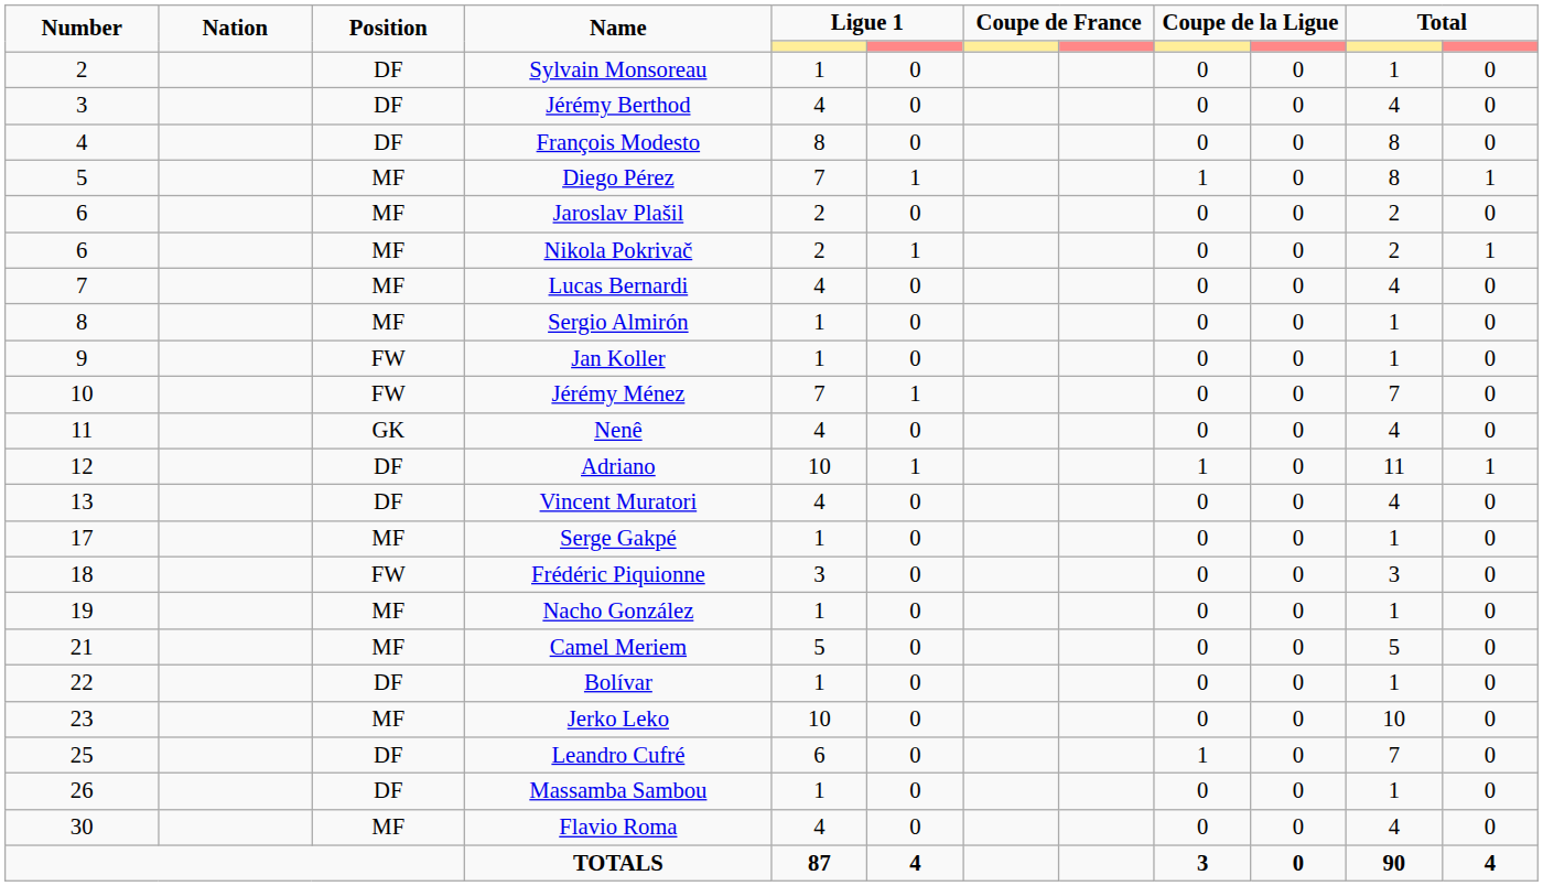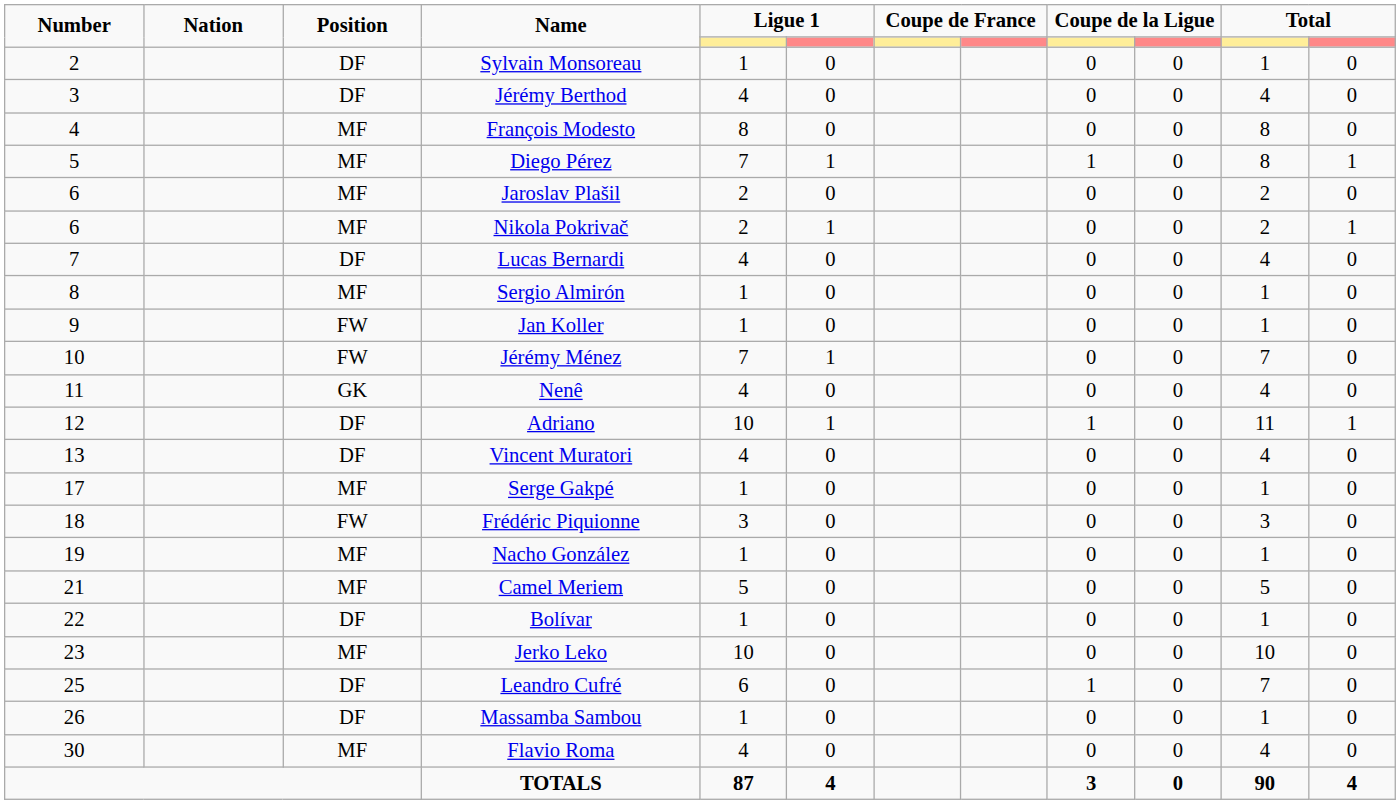 <table class="wikitable" style="font-size: 100%; text-align: center;">
 <tr>
 <td rowspan="2" width="10%" align="center"><strong>Number</strong></td>
 <td rowspan="2" width="10%" align="center"><strong>Nation</strong></td>
 <td rowspan="2" width="10%" align="center"><strong>Position</strong></td>
 <td rowspan="2" width="20%" align="center"><strong>Name</strong></td>
 <td colspan="2" align="center"><strong>Ligue 1</strong></td>
 <td colspan="2" align="center"><strong>Coupe de France</strong></td>
 <td colspan="2" align="center"><strong>Coupe de la Ligue</strong></td>
 <td colspan="2" align="center"><strong>Total</strong></td>
 </tr>
 <tr>
 <th width=60 style="background: #FFEE99"></th>
 <th width=60 style="background: #FF8888"></th>
 <th width=60 style="background: #FFEE99"></th>
 <th width=60 style="background: #FF8888"></th>
 <th width=60 style="background: #FFEE99"></th>
 <th width=60 style="background: #FF8888"></th>
 <th width=60 style="background: #FFEE99"></th>
 <th width=60 style="background: #FF8888"></th>
 </tr>
 <tr>
 <td>2</td>
 <td></td>
 <td>DF</td>
 <td><a href='#'>Sylvain Monsoreau</a></td>
 <td>1</td>
 <td>0</td>
 <td></td>
 <td></td>
 <td>0</td>
 <td>0</td>
 <td>1</td>
 <td>0</td>
 </tr>
 <tr>
 <td>3</td>
 <td></td>
 <td>DF</td>
 <td><a href='#'>Jérémy Berthod</a></td>
 <td>4</td>
 <td>0</td>
 <td></td>
 <td></td>
 <td>0</td>
 <td>0</td>
 <td>4</td>
 <td>0</td>
 </tr>
 <tr>
 <td>4</td>
 <td></td>
-<td>DF</td>
+<td>MF</td>
 <td><a href='#'>François Modesto</a></td>
 <td>8</td>
 <td>0</td>
 <td></td>
 <td></td>
 <td>0</td>
 <td>0</td>
 <td>8</td>
 <td>0</td>
 </tr>
 <tr>
 <td>5</td>
 <td></td>
 <td>MF</td>
 <td><a href='#'>Diego Pérez</a></td>
 <td>7</td>
 <td>1</td>
 <td></td>
 <td></td>
 <td>1</td>
 <td>0</td>
 <td>8</td>
 <td>1</td>
 </tr>
 <tr>
 <td>6</td>
 <td></td>
 <td>MF</td>
 <td><a href='#'>Jaroslav Plašil</a></td>
 <td>2</td>
 <td>0</td>
 <td></td>
 <td></td>
 <td>0</td>
 <td>0</td>
 <td>2</td>
 <td>0</td>
 </tr>
 <tr>
 <td>6</td>
 <td></td>
 <td>MF</td>
 <td><a href='#'>Nikola Pokrivač</a></td>
 <td>2</td>
 <td>1</td>
 <td></td>
 <td></td>
 <td>0</td>
 <td>0</td>
 <td>2</td>
 <td>1</td>
 </tr>
 <tr>
 <td>7</td>
 <td></td>
-<td>MF</td>
+<td>DF</td>
 <td><a href='#'>Lucas Bernardi</a></td>
 <td>4</td>
 <td>0</td>
 <td></td>
 <td></td>
 <td>0</td>
 <td>0</td>
 <td>4</td>
 <td>0</td>
 </tr>
 <tr>
 <td>8</td>
 <td></td>
 <td>MF</td>
 <td><a href='#'>Sergio Almirón</a></td>
 <td>1</td>
 <td>0</td>
 <td></td>
 <td></td>
 <td>0</td>
 <td>0</td>
 <td>1</td>
 <td>0</td>
 </tr>
 <tr>
 <td>9</td>
 <td></td>
 <td>FW</td>
 <td><a href='#'>Jan Koller</a></td>
 <td>1</td>
 <td>0</td>
 <td></td>
 <td></td>
 <td>0</td>
 <td>0</td>
 <td>1</td>
 <td>0</td>
 </tr>
 <tr>
 <td>10</td>
 <td></td>
 <td>FW</td>
 <td><a href='#'>Jérémy Ménez</a></td>
 <td>7</td>
 <td>1</td>
 <td></td>
 <td></td>
 <td>0</td>
 <td>0</td>
 <td>7</td>
 <td>0</td>
 </tr>
 <tr>
 <td>11</td>
 <td></td>
 <td>GK</td>
 <td><a href='#'>Nenê</a></td>
 <td>4</td>
 <td>0</td>
 <td></td>
 <td></td>
 <td>0</td>
 <td>0</td>
 <td>4</td>
 <td>0</td>
 </tr>
 <tr>
 <td>12</td>
 <td></td>
 <td>DF</td>
 <td><a href='#'>Adriano</a></td>
 <td>10</td>
 <td>1</td>
 <td></td>
 <td></td>
 <td>1</td>
 <td>0</td>
 <td>11</td>
 <td>1</td>
 </tr>
 <tr>
 <td>13</td>
 <td></td>
 <td>DF</td>
 <td><a href='#'>Vincent Muratori</a></td>
 <td>4</td>
 <td>0</td>
 <td></td>
 <td></td>
 <td>0</td>
 <td>0</td>
 <td>4</td>
 <td>0</td>
 </tr>
 <tr>
 <td>17</td>
 <td></td>
 <td>MF</td>
 <td><a href='#'>Serge Gakpé</a></td>
 <td>1</td>
 <td>0</td>
 <td></td>
 <td></td>
 <td>0</td>
 <td>0</td>
 <td>1</td>
 <td>0</td>
 </tr>
 <tr>
 <td>18</td>
 <td></td>
 <td>FW</td>
 <td><a href='#'>Frédéric Piquionne</a></td>
 <td>3</td>
 <td>0</td>
 <td></td>
 <td></td>
 <td>0</td>
 <td>0</td>
 <td>3</td>
 <td>0</td>
 </tr>
 <tr>
 <td>19</td>
 <td></td>
 <td>MF</td>
 <td><a href='#'>Nacho González</a></td>
 <td>1</td>
 <td>0</td>
 <td></td>
 <td></td>
 <td>0</td>
 <td>0</td>
 <td>1</td>
 <td>0</td>
 </tr>
 <tr>
 <td>21</td>
 <td></td>
 <td>MF</td>
 <td><a href='#'>Camel Meriem</a></td>
 <td>5</td>
 <td>0</td>
 <td></td>
 <td></td>
 <td>0</td>
 <td>0</td>
 <td>5</td>
 <td>0</td>
 </tr>
 <tr>
 <td>22</td>
 <td></td>
 <td>DF</td>
 <td><a href='#'>Bolívar</a></td>
 <td>1</td>
 <td>0</td>
 <td></td>
 <td></td>
 <td>0</td>
 <td>0</td>
 <td>1</td>
 <td>0</td>
 </tr>
 <tr>
 <td>23</td>
 <td></td>
 <td>MF</td>
 <td><a href='#'>Jerko Leko</a></td>
 <td>10</td>
 <td>0</td>
 <td></td>
 <td></td>
 <td>0</td>
 <td>0</td>
 <td>10</td>
 <td>0</td>
 </tr>
 <tr>
 <td>25</td>
 <td></td>
 <td>DF</td>
 <td><a href='#'>Leandro Cufré</a></td>
 <td>6</td>
 <td>0</td>
 <td></td>
 <td></td>
 <td>1</td>
 <td>0</td>
 <td>7</td>
 <td>0</td>
 </tr>
 <tr>
 <td>26</td>
 <td></td>
 <td>DF</td>
 <td><a href='#'>Massamba Sambou</a></td>
 <td>1</td>
 <td>0</td>
 <td></td>
 <td></td>
 <td>0</td>
 <td>0</td>
 <td>1</td>
 <td>0</td>
 </tr>
 <tr>
 <td>30</td>
 <td></td>
 <td>MF</td>
 <td><a href='#'>Flavio Roma</a></td>
 <td>4</td>
 <td>0</td>
 <td></td>
 <td></td>
 <td>0</td>
 <td>0</td>
 <td>4</td>
 <td>0</td>
 </tr>
 <tr>
 <td colspan="3"></td>
 <td><strong>TOTALS</strong></td>
 <td><strong>87</strong></td>
 <td><strong>4</strong></td>
 <td><strong> </strong></td>
 <td><strong> </strong></td>
 <td><strong>3</strong></td>
 <td><strong>0</strong></td>
 <td><strong>90</strong></td>
 <td><strong>4</strong></td>
 </tr>
 </table>
